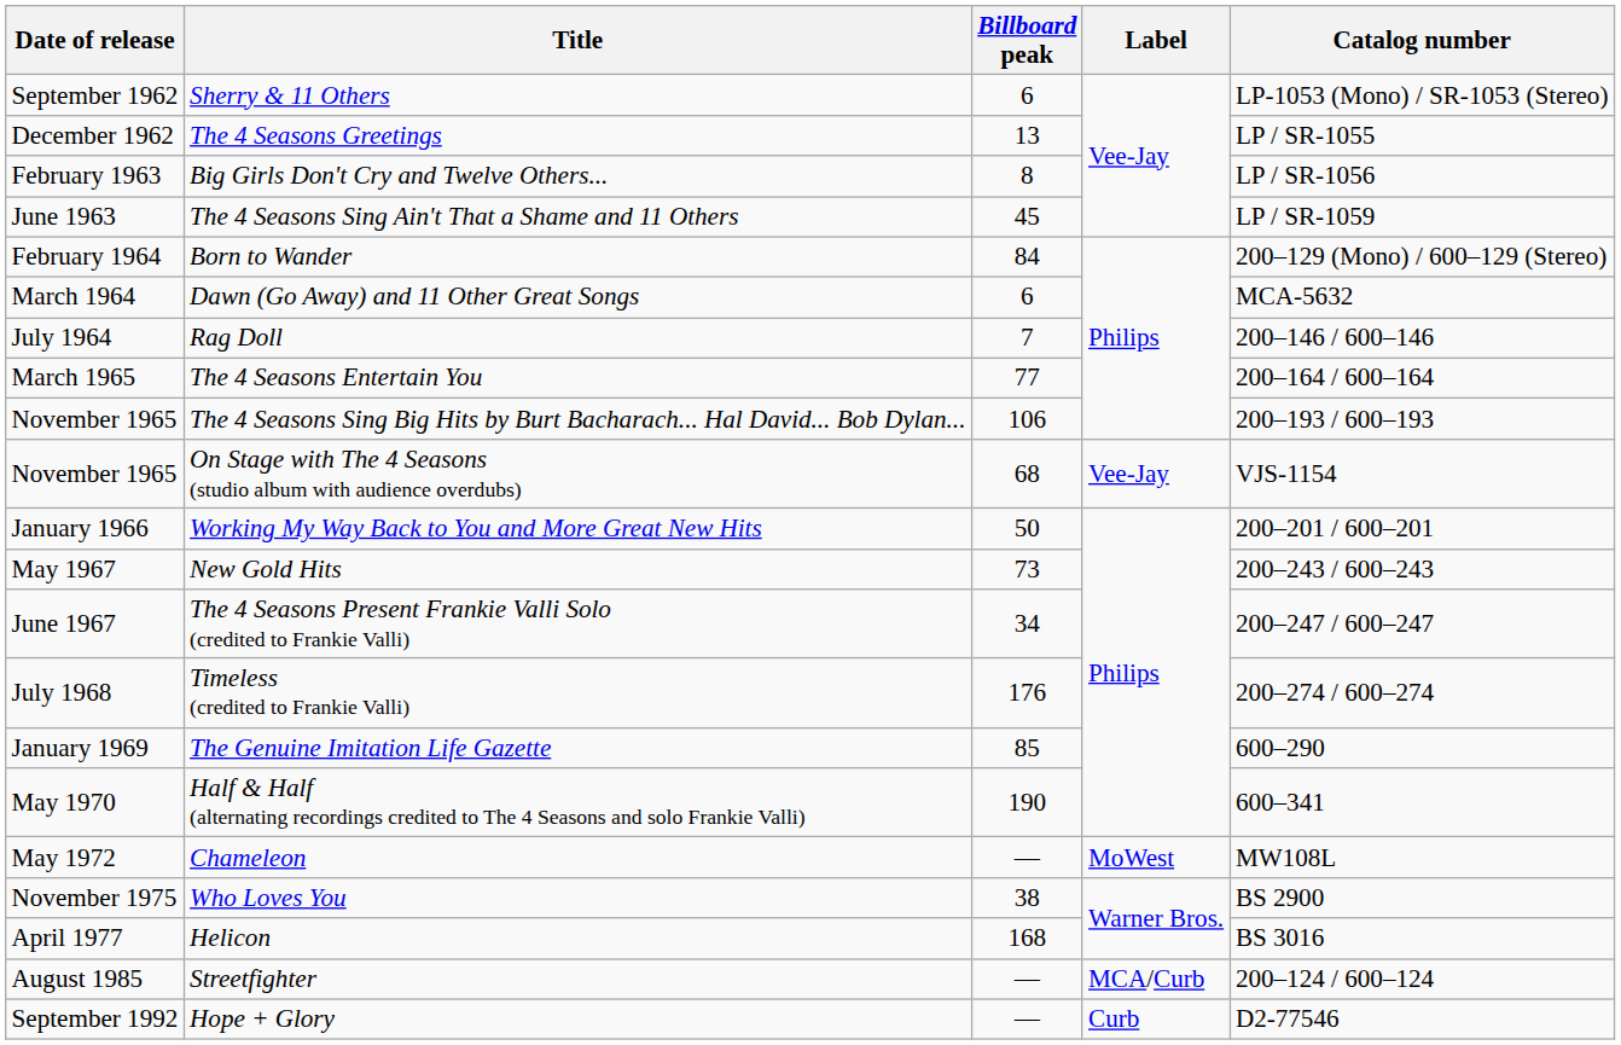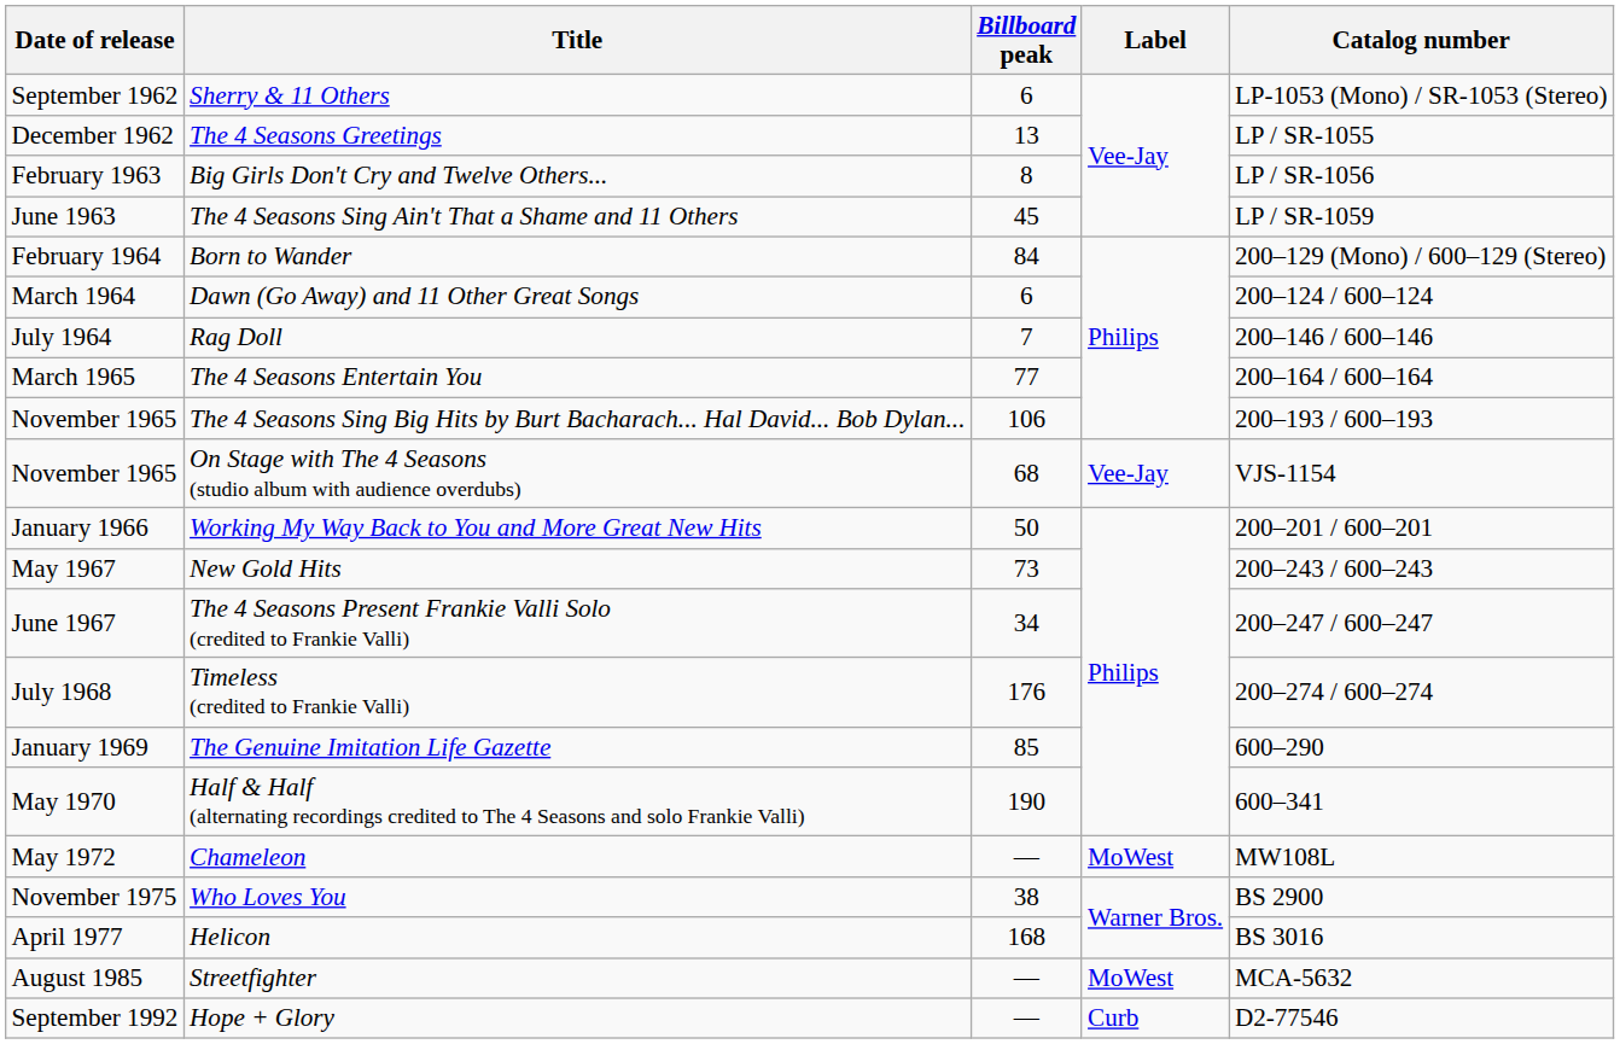 <table class="wikitable">
 <tr>
 <th>Date of release</th>
 <th>Title</th>
 <th><a href='#'><em>Billboard</em></a><br>peak</th>
 <th>Label</th>
 <th>Catalog number</th>
 </tr>
 <tr>
 <td>September 1962</td>
 <td><em><a href='#'>Sherry & 11 Others</a></em></td>
 <td style="text-align:center;">6</td>
 <td rowspan="4"><a href='#'>Vee-Jay</a></td>
 <td>LP-1053 (Mono) / SR-1053 (Stereo)</td>
 </tr>
 <tr>
 <td>December 1962</td>
 <td><em><a href='#'>The 4 Seasons Greetings</a></em></td>
 <td style="text-align:center;">13</td>
 <td>LP / SR-1055</td>
 </tr>
 <tr>
 <td>February 1963</td>
 <td><em>Big Girls Don't Cry and Twelve Others...</em></td>
 <td style="text-align:center;">8</td>
 <td>LP / SR-1056</td>
 </tr>
 <tr>
 <td>June 1963</td>
 <td><em>The 4 Seasons Sing Ain't That a Shame and 11 Others</em></td>
 <td style="text-align:center;">45</td>
 <td>LP / SR-1059</td>
 </tr>
 <tr>
 <td>February 1964</td>
 <td><em>Born to Wander</em></td>
 <td style="text-align:center;">84</td>
 <td rowspan="5"><a href='#'>Philips</a></td>
 <td>200–129 (Mono) / 600–129 (Stereo)</td>
 </tr>
 <tr>
 <td>March 1964</td>
 <td><em>Dawn (Go Away) and 11 Other Great Songs</em></td>
 <td style="text-align:center;">6</td>
-<td>MCA-5632</td>
+<td>200–124 / 600–124</td>
 </tr>
 <tr>
 <td>July 1964</td>
 <td><em>Rag Doll</em></td>
 <td style="text-align:center;">7</td>
 <td>200–146 / 600–146</td>
 </tr>
 <tr>
 <td>March 1965</td>
 <td><em>The 4 Seasons Entertain You</em></td>
 <td style="text-align:center;">77</td>
 <td>200–164 / 600–164</td>
 </tr>
 <tr>
 <td>November 1965</td>
 <td><em>The 4 Seasons Sing Big Hits by Burt Bacharach... Hal David... Bob Dylan...</em></td>
 <td style="text-align:center;">106</td>
 <td>200–193 / 600–193</td>
 </tr>
 <tr>
 <td>November 1965</td>
 <td><em>On Stage with The 4 Seasons</em><br><small>(studio album with audience overdubs)</small></td>
 <td style="text-align:center;">68</td>
 <td><a href='#'>Vee-Jay</a></td>
 <td>VJS-1154</td>
 </tr>
 <tr>
 <td>January 1966</td>
 <td><em><a href='#'>Working My Way Back to You and More Great New Hits</a></em></td>
 <td style="text-align:center;">50</td>
 <td rowspan="6"><a href='#'>Philips</a></td>
 <td>200–201 / 600–201</td>
 </tr>
 <tr>
 <td>May 1967</td>
 <td><em>New Gold Hits</em></td>
 <td style="text-align:center;">73</td>
 <td>200–243 / 600–243</td>
 </tr>
 <tr>
 <td>June 1967</td>
 <td><em>The 4 Seasons Present Frankie Valli Solo</em> <br><small>(credited to Frankie Valli)</small></td>
 <td style="text-align:center;">34</td>
 <td>200–247 / 600–247</td>
 </tr>
 <tr>
 <td>July 1968</td>
 <td><em>Timeless</em> <br><small>(credited to Frankie Valli)</small></td>
 <td style="text-align:center;">176</td>
 <td>200–274 / 600–274</td>
 </tr>
 <tr>
 <td>January 1969</td>
 <td><em><a href='#'>The Genuine Imitation Life Gazette</a></em></td>
 <td style="text-align:center;">85</td>
 <td>600–290</td>
 </tr>
 <tr>
 <td>May 1970</td>
 <td><em>Half & Half</em><br><small>(alternating recordings credited to The 4 Seasons and solo Frankie Valli)</small></td>
 <td style="text-align:center;">190</td>
 <td>600–341</td>
 </tr>
 <tr>
 <td>May 1972</td>
 <td><em><a href='#'>Chameleon</a></em></td>
 <td style="text-align:center;">—</td>
 <td><a href='#'>MoWest</a></td>
 <td>MW108L</td>
 </tr>
 <tr>
 <td>November 1975</td>
 <td><em><a href='#'>Who Loves You</a></em></td>
 <td style="text-align:center;">38</td>
 <td rowspan="2"><a href='#'>Warner Bros.</a></td>
 <td>BS 2900</td>
 </tr>
 <tr>
 <td>April 1977</td>
 <td><em>Helicon</em></td>
 <td style="text-align:center;">168</td>
 <td>BS 3016</td>
 </tr>
 <tr>
 <td>August 1985</td>
 <td><em>Streetfighter</em></td>
 <td style="text-align:center;">—</td>
-<td><a href='#'>MCA</a>/<a href='#'>Curb</a></td>
-<td>200–124 / 600–124</td>
+<td><a href='#'>MoWest</a></td>
+<td>MCA-5632</td>
 </tr>
 <tr>
 <td>September 1992</td>
 <td><em>Hope + Glory</em></td>
 <td style="text-align:center;">—</td>
 <td><a href='#'>Curb</a></td>
 <td>D2-77546</td>
 </tr>
 </table>
